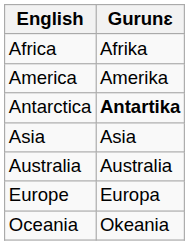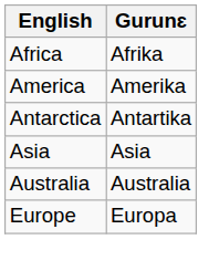 <table class="wikitable">
 <tr>
 <th>English</th>
 <th>Gurunɛ</th>
 </tr>
 <tr>
 <td>Africa</td>
 <td>Afrika</td>
 </tr>
 <tr>
 <td>America</td>
 <td>Amerika</td>
 </tr>
 <tr>
 <td>Antarctica</td>
-<td><strong>Antartika</strong></td>
+<td>Antartika</td>
 </tr>
 <tr>
 <td>Asia</td>
 <td>Asia</td>
 </tr>
 <tr>
 <td>Australia</td>
 <td>Australia</td>
 </tr>
 <tr>
 <td>Europe</td>
 <td>Europa</td>
 </tr>
-<tr>
-<td>Oceania</td>
-<td>Okeania</td>
-</tr>
 </table>
